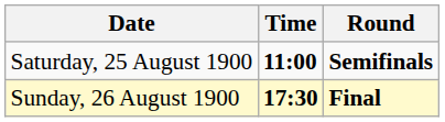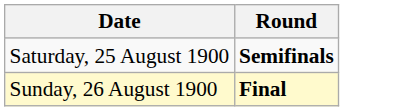 <table class="wikitable">
 <tr>
 <th>Date</th>
-<th>Time</th>
 <th>Round</th>
 </tr>
 <tr>
 <td>Saturday, 25 August 1900</td>
-<td><strong>11:00</strong></td>
 <td><strong>Semifinals</strong></td>
 </tr>
 <tr style=background:lemonchiffon>
 <td>Sunday, 26 August 1900</td>
-<td><strong>17:30</strong></td>
 <td><strong>Final</strong></td>
 </tr>
 </table>
